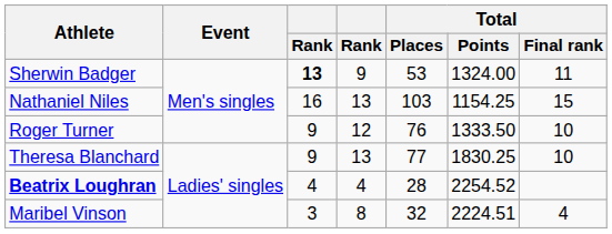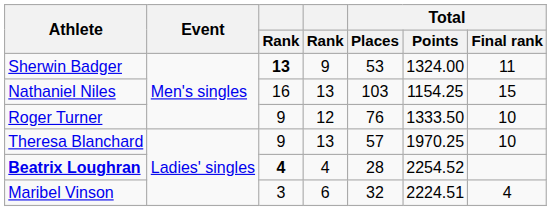 <table class=wikitable style=font-size:90%;text-align:center>
 <tr>
 <th rowspan=2>Athlete</th>
 <th rowspan=2>Event</th>
 <th></th>
 <th></th>
 <th colspan=3>Total</th>
 </tr>
 <tr style=font-size:95%>
 <th>Rank</th>
 <th>Rank</th>
 <th>Places</th>
 <th>Points</th>
 <th>Final rank</th>
 </tr>
 <tr>
 <td align=left><a href='#'>Sherwin Badger</a></td>
 <td align=left rowspan=3><a href='#'>Men's singles</a></td>
 <td><strong>13</strong></td>
 <td>9</td>
 <td>53</td>
 <td>1324.00</td>
 <td>11</td>
 </tr>
 <tr>
 <td align=left><a href='#'>Nathaniel Niles</a></td>
 <td>16</td>
 <td>13</td>
 <td>103</td>
 <td>1154.25</td>
 <td>15</td>
 </tr>
 <tr>
 <td align=left><a href='#'>Roger Turner</a></td>
 <td>9</td>
 <td>12</td>
 <td>76</td>
 <td>1333.50</td>
 <td>10</td>
 </tr>
 <tr>
 <td align=left><a href='#'>Theresa Blanchard</a></td>
 <td align=left rowspan=3><a href='#'>Ladies' singles</a></td>
 <td>9</td>
 <td>13</td>
-<td>77</td>
-<td>1830.25</td>
+<td>57</td>
+<td>1970.25</td>
 <td>10</td>
 </tr>
 <tr>
 <td align=left><strong><a href='#'>Beatrix Loughran</a></strong></td>
-<td>4</td>
+<td><strong>4</strong></td>
 <td>4</td>
 <td>28</td>
 <td>2254.52</td>
 <td></td>
 </tr>
 <tr>
 <td align=left><a href='#'>Maribel Vinson</a></td>
 <td>3</td>
-<td>8</td>
+<td>6</td>
 <td>32</td>
 <td>2224.51</td>
 <td>4</td>
 </tr>
 </table>
